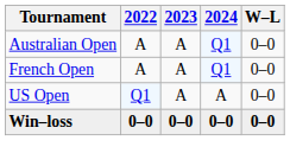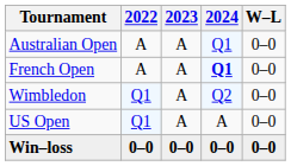 <table class=wikitable style=text-align:center;>
 <tr>
 <th>Tournament</th>
 <th><a href='#'>2022</a></th>
 <th><a href='#'>2023</a></th>
 <th><a href='#'>2024</a></th>
 <th>W–L</th>
 </tr>
 <tr>
 <td align=left><a href='#'>Australian Open</a></td>
 <td>A</td>
 <td>A</td>
 <td bgcolor=#f0f8ff><a href='#'>Q1</a></td>
 <td>0–0</td>
 </tr>
 <tr>
 <td align=left><a href='#'>French Open</a></td>
 <td>A</td>
 <td>A</td>
-<td bgcolor=#f0f8ff><a href='#'>Q1</a></td>
+<td bgcolor=#f0f8ff><strong><a href='#'>Q1</a></strong></td>
+<td>0–0</td>
+</tr>
+<tr>
+<td align=left><a href='#'>Wimbledon</a></td>
+<td bgcolor=f0f8ff><a href='#'>Q1</a></td>
+<td>A</td>
+<td bgcolor=f0f8ff><a href='#'>Q2</a></td>
 <td>0–0</td>
 </tr>
 <tr>
 <td align=left><a href='#'>US Open</a></td>
 <td bgcolor=f0f8ff><a href='#'>Q1</a></td>
 <td>A</td>
 <td>A</td>
 <td>0–0</td>
 </tr>
 <tr style="background:#efefef; font-weight:bold;">
 <td style="text-align:left">Win–loss</td>
 <td>0–0</td>
 <td>0–0</td>
 <td>0–0</td>
 <td>0–0</td>
 </tr>
 </table>
